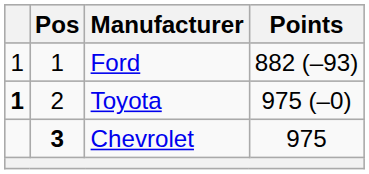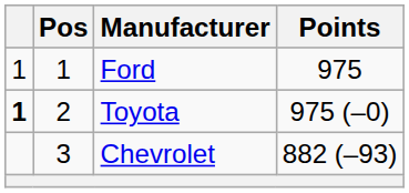 <table class="wikitable" style="font-size: 95%">
 <tr>
 <th></th>
 <th>Pos</th>
 <th>Manufacturer</th>
 <th>Points</th>
 </tr>
 <tr>
 <td align="left"> 1</td>
 <td style="text-align:center;">1</td>
 <td><a href='#'>Ford</a></td>
-<td style="text-align:center;">882 (–93)</td>
+<td style="text-align:center;">975</td>
 </tr>
 <tr>
 <td align="left"><strong> 1</strong></td>
 <td style="text-align:center;">2</td>
 <td><a href='#'>Toyota</a></td>
 <td style="text-align:center;">975 (–0)</td>
 </tr>
 <tr>
 <td align="left"></td>
-<td style="text-align:center;"><strong>3</strong></td>
+<td style="text-align:center;">3</td>
 <td><a href='#'>Chevrolet</a></td>
-<td style="text-align:center;">975</td>
+<td style="text-align:center;">882 (–93)</td>
 </tr>
 <tr class="sortbottom">
 <th colspan="9"></th>
 </tr>
 </table>
